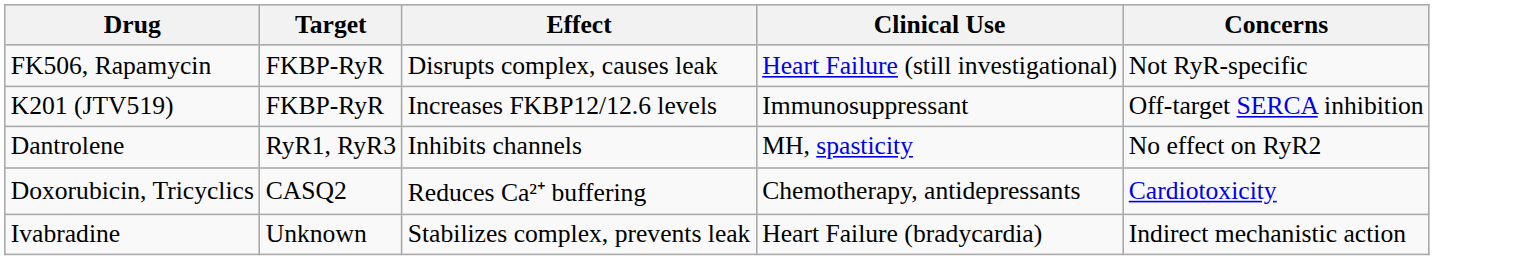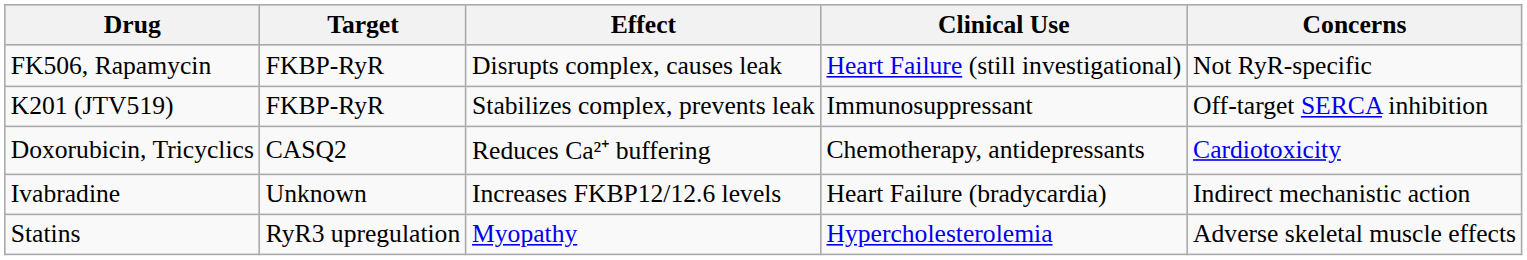 <table class="wikitable">
 <tr>
 <th>Drug</th>
 <th>Target</th>
 <th>Effect</th>
 <th>Clinical Use</th>
 <th>Concerns</th>
 </tr>
 <tr>
 <td>FK506, Rapamycin</td>
 <td>FKBP-RyR</td>
 <td>Disrupts complex, causes leak</td>
 <td><a href='#'>Heart Failure</a> (still investigational)</td>
 <td>Not RyR-specific</td>
 </tr>
 <tr>
 <td>K201 (JTV519)</td>
 <td>FKBP-RyR</td>
-<td>Increases FKBP12/12.6 levels</td>
+<td>Stabilizes complex, prevents leak</td>
 <td>Immunosuppressant</td>
 <td>Off-target <a href='#'>SERCA</a> inhibition</td>
-</tr>
-<tr>
-<td>Dantrolene</td>
-<td>RyR1, RyR3</td>
-<td>Inhibits channels</td>
-<td>MH, <a href='#'>spasticity</a></td>
-<td>No effect on RyR2</td>
 </tr>
 <tr>
 <td>Doxorubicin, Tricyclics</td>
 <td>CASQ2</td>
 <td>Reduces Ca²⁺ buffering</td>
 <td>Chemotherapy, antidepressants</td>
 <td><a href='#'>Cardiotoxicity</a></td>
 </tr>
 <tr>
 <td>Ivabradine</td>
 <td>Unknown</td>
-<td>Stabilizes complex, prevents leak</td>
+<td>Increases FKBP12/12.6 levels</td>
 <td>Heart Failure (bradycardia)</td>
 <td>Indirect mechanistic action</td>
 </tr>
+<tr>
+<td>Statins</td>
+<td>RyR3 upregulation</td>
+<td><a href='#'>Myopathy</a></td>
+<td><a href='#'>Hypercholesterolemia</a></td>
+<td>Adverse skeletal muscle effects</td>
+</tr>
 </table>
